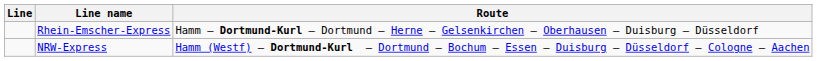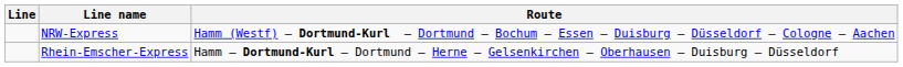 <table class="wikitable">
 <tr class="hintergrundfarbe5">
 <th>Line</th>
 <th>Line name</th>
 <th>Route</th>
 </tr>
 <tr>
 <td></td>
+<td><a href='#'>NRW-Express</a></td>
+<td><a href='#'>Hamm (Westf)</a> – <strong>Dortmund-Kurl </strong> – <a href='#'>Dortmund</a> – <a href='#'>Bochum</a> – <a href='#'>Essen</a> – <a href='#'>Duisburg</a> – <a href='#'>Düsseldorf</a> – <a href='#'>Cologne</a> – <a href='#'>Aachen</a></td>
+</tr>
+<tr>
+<td></td>
 <td><a href='#'>Rhein-Emscher-Express</a></td>
 <td>Hamm – <strong>Dortmund-Kurl</strong> – Dortmund – <a href='#'>Herne</a> – <a href='#'>Gelsenkirchen</a> – <a href='#'>Oberhausen</a> – Duisburg – Düsseldorf</td>
 </tr>
-<tr>
-<td></td>
-<td><a href='#'>NRW-Express</a></td>
-<td><a href='#'>Hamm (Westf)</a> – <strong>Dortmund-Kurl </strong> – <a href='#'>Dortmund</a> – <a href='#'>Bochum</a> – <a href='#'>Essen</a> – <a href='#'>Duisburg</a> – <a href='#'>Düsseldorf</a> – <a href='#'>Cologne</a> – <a href='#'>Aachen</a></td>
-</tr>
 </table>
